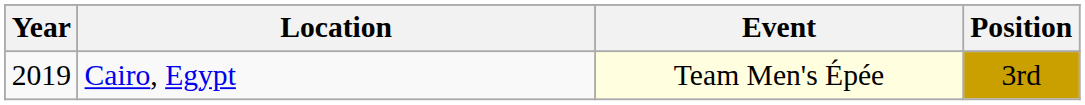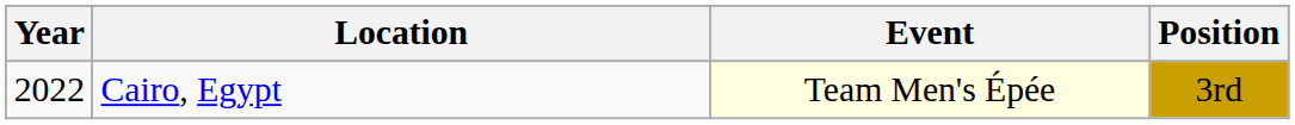 <table class="wikitable" style="text-align:center;">
 <tr>
 <th>Year</th>
 <th style="width:17em">Location</th>
 <th style="width:12em">Event</th>
 <th>Position</th>
 </tr>
 <tr>
-<td>2019</td>
+<td>2022</td>
 <td rowspan="1" align="left"> <a href='#'>Cairo</a>, <a href='#'>Egypt</a></td>
 <td style="background: lightyellow;">Team Men's Épée</td>
 <td bgcolor="caramel">3rd</td>
 </tr>
 </table>
